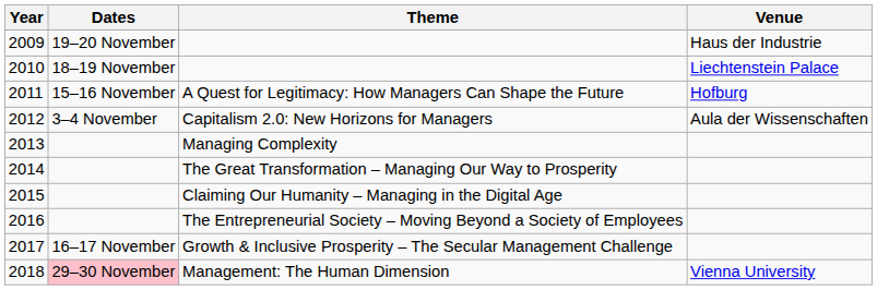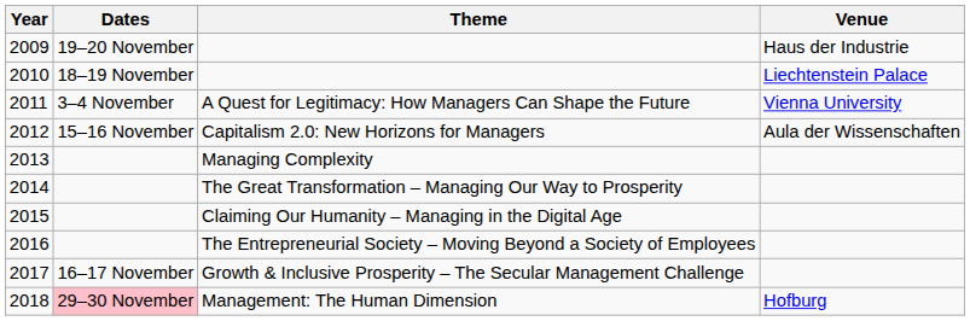 <table class="wikitable">
 <tr>
 <th>Year</th>
 <th>Dates</th>
 <th>Theme</th>
 <th>Venue</th>
 </tr>
 <tr>
 <td>2009</td>
 <td>19–20 November</td>
 <td></td>
 <td>Haus der Industrie</td>
 </tr>
 <tr>
 <td>2010</td>
 <td>18–19 November</td>
 <td></td>
 <td><a href='#'>Liechtenstein Palace</a></td>
 </tr>
 <tr>
 <td>2011</td>
-<td>15–16 November</td>
+<td>3–4 November</td>
 <td>A Quest for Legitimacy: How Managers Can Shape the Future</td>
-<td><a href='#'>Hofburg</a></td>
+<td><a href='#'>Vienna University</a></td>
 </tr>
 <tr>
 <td>2012</td>
-<td>3–4 November</td>
+<td>15–16 November</td>
 <td>Capitalism 2.0: New Horizons for Managers</td>
 <td>Aula der Wissenschaften</td>
 </tr>
 <tr>
 <td>2013</td>
 <td></td>
 <td>Managing Complexity</td>
 <td></td>
 </tr>
 <tr>
 <td>2014</td>
 <td></td>
 <td>The Great Transformation – Managing Our Way to Prosperity</td>
 <td></td>
 </tr>
 <tr>
 <td>2015</td>
 <td></td>
 <td>Claiming Our Humanity – Managing in the Digital Age</td>
 <td></td>
 </tr>
 <tr>
 <td>2016</td>
 <td></td>
 <td>The Entrepreneurial Society – Moving Beyond a Society of Employees</td>
 <td></td>
 </tr>
 <tr>
 <td>2017</td>
 <td>16–17 November</td>
 <td>Growth & Inclusive Prosperity – The Secular Management Challenge</td>
 <td></td>
 </tr>
 <tr>
 <td>2018</td>
 <td style="background: pink;">29–30 November</td>
 <td>Management: The Human Dimension</td>
-<td><a href='#'>Vienna University</a></td>
+<td><a href='#'>Hofburg</a></td>
 </tr>
 </table>
